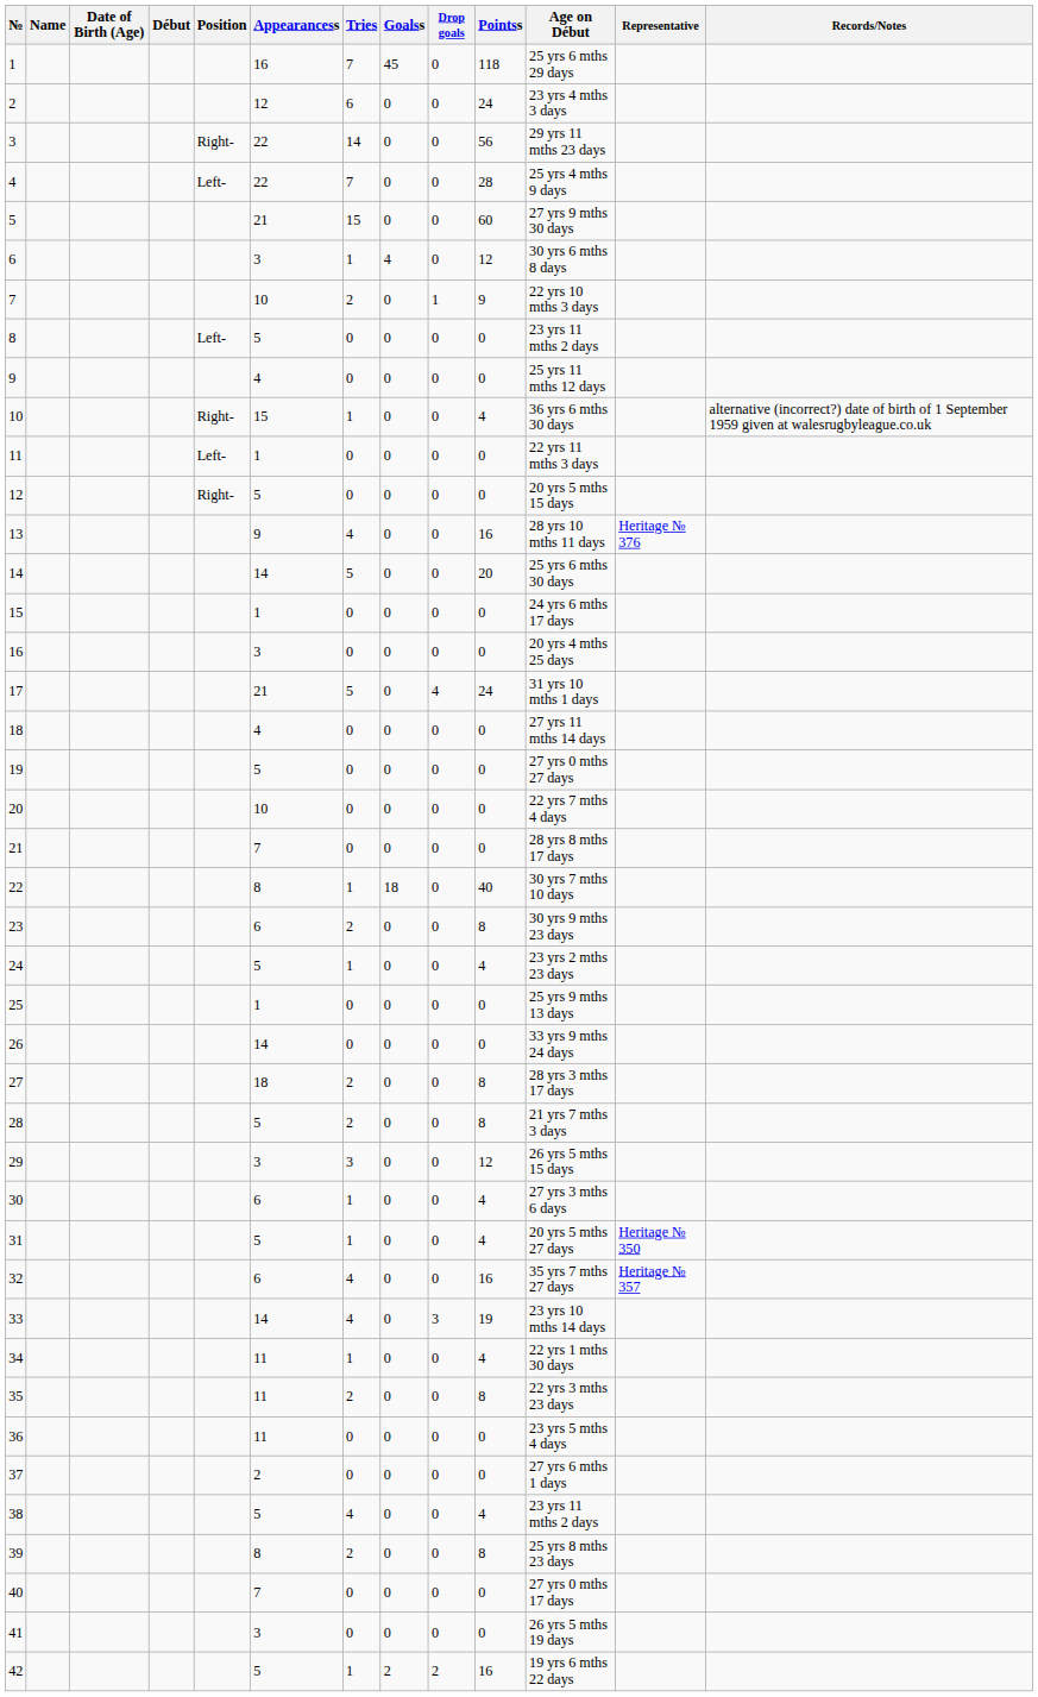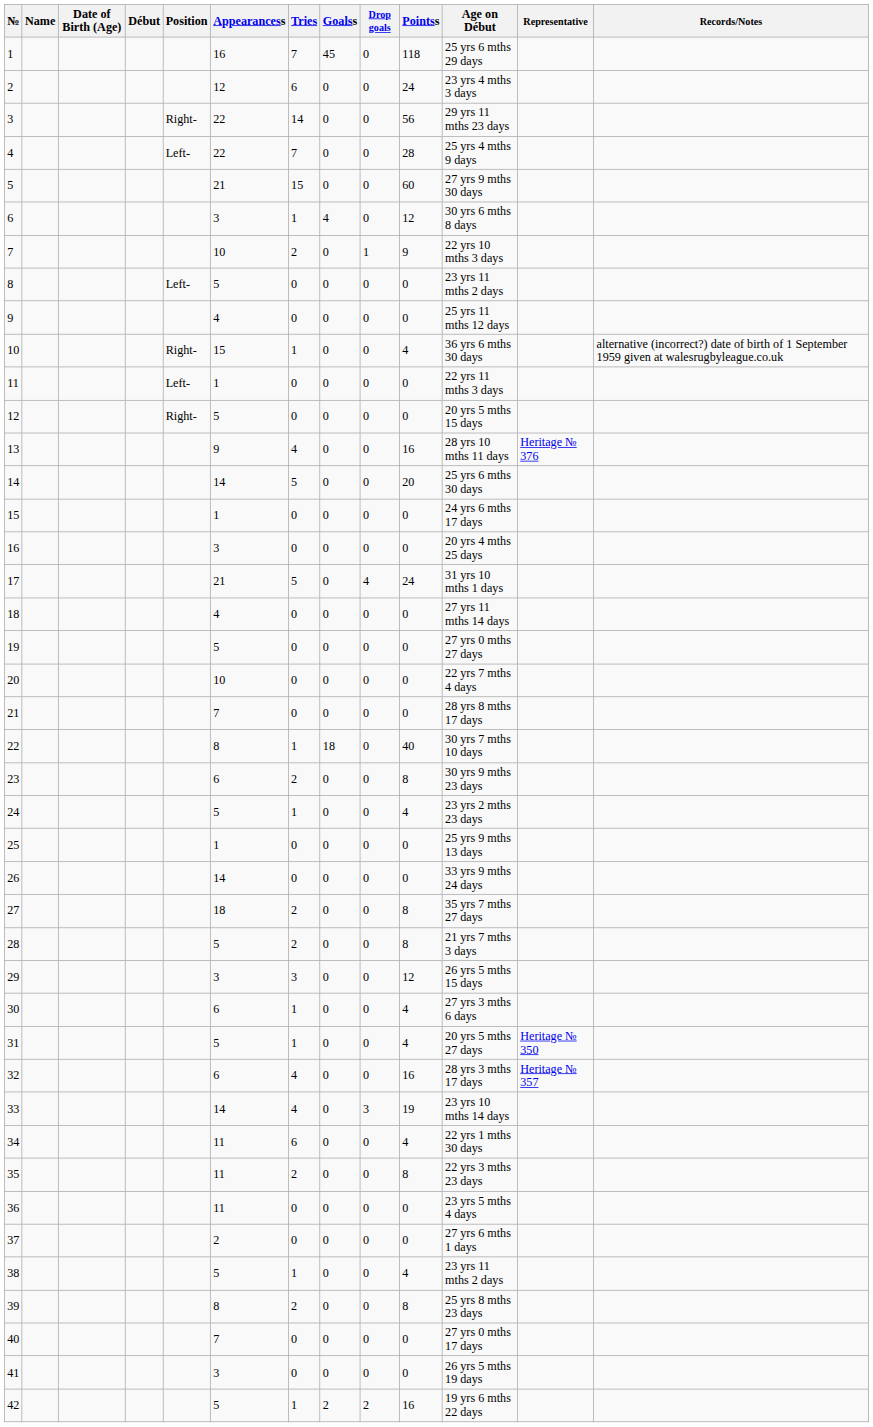 <table class="wikitable sortable" style="width:90%;">
 <tr>
 <th>№</th>
 <th>Name</th>
 <th>Date of Birth (Age)</th>
 <th>Début</th>
 <th>Position</th>
 <th><a href='#'>Appearances</a>s</th>
 <th><a href='#'>Tries</a></th>
 <th><a href='#'>Goals</a>s</th>
 <th><small><a href='#'>Drop goals</a></small></th>
 <th><a href='#'>Points</a>s</th>
 <th>Age on Début</th>
 <th><small>Representative</small></th>
 <th><small>Records/Notes</small></th>
 </tr>
 <tr>
 <td>1</td>
 <td></td>
 <td></td>
 <td></td>
 <td></td>
 <td>16</td>
 <td>7</td>
 <td>45</td>
 <td>0</td>
 <td>118</td>
 <td>25 yrs 6 mths 29 days</td>
 <td></td>
 <td> </td>
 </tr>
 <tr>
 <td>2</td>
 <td></td>
 <td></td>
 <td></td>
 <td></td>
 <td>12</td>
 <td>6</td>
 <td>0</td>
 <td>0</td>
 <td>24</td>
 <td>23 yrs 4 mths 3 days</td>
 <td></td>
 <td> </td>
 </tr>
 <tr>
 <td>3</td>
 <td></td>
 <td></td>
 <td></td>
 <td>Right-</td>
 <td>22</td>
 <td>14</td>
 <td>0</td>
 <td>0</td>
 <td>56</td>
 <td>29 yrs 11 mths 23 days</td>
 <td></td>
 <td></td>
 </tr>
 <tr>
 <td>4</td>
 <td></td>
 <td></td>
 <td></td>
 <td>Left-</td>
 <td>22</td>
 <td>7</td>
 <td>0</td>
 <td>0</td>
 <td>28</td>
 <td>25 yrs 4 mths 9 days</td>
 <td></td>
 <td></td>
 </tr>
 <tr>
 <td>5</td>
 <td></td>
 <td></td>
 <td></td>
 <td></td>
 <td>21</td>
 <td>15</td>
 <td>0</td>
 <td>0</td>
 <td>60</td>
 <td>27 yrs 9 mths 30 days</td>
 <td></td>
 <td> </td>
 </tr>
 <tr>
 <td>6</td>
 <td></td>
 <td></td>
 <td></td>
 <td></td>
 <td>3</td>
 <td>1</td>
 <td>4</td>
 <td>0</td>
 <td>12</td>
 <td>30 yrs 6 mths 8 days</td>
 <td></td>
 <td> </td>
 </tr>
 <tr>
 <td>7</td>
 <td></td>
 <td></td>
 <td></td>
 <td></td>
 <td>10</td>
 <td>2</td>
 <td>0</td>
 <td>1</td>
 <td>9</td>
 <td>22 yrs 10 mths 3 days</td>
 <td></td>
 <td> </td>
 </tr>
 <tr>
 <td>8</td>
 <td></td>
 <td></td>
 <td></td>
 <td>Left-</td>
 <td>5</td>
 <td>0</td>
 <td>0</td>
 <td>0</td>
 <td>0</td>
 <td>23 yrs 11 mths 2 days</td>
 <td></td>
 <td> </td>
 </tr>
 <tr>
 <td>9</td>
 <td></td>
 <td></td>
 <td></td>
 <td></td>
 <td>4</td>
 <td>0</td>
 <td>0</td>
 <td>0</td>
 <td>0</td>
 <td>25 yrs 11 mths 12 days</td>
 <td></td>
 <td> </td>
 </tr>
 <tr>
 <td>10</td>
 <td></td>
 <td></td>
 <td></td>
 <td>Right-</td>
 <td>15</td>
 <td>1</td>
 <td>0</td>
 <td>0</td>
 <td>4</td>
 <td>36 yrs 6 mths 30 days</td>
 <td></td>
 <td>alternative (incorrect?) date of birth of 1 September 1959 given at walesrugbyleague.co.uk</td>
 </tr>
 <tr>
 <td>11</td>
 <td></td>
 <td></td>
 <td></td>
 <td>Left-</td>
 <td>1</td>
 <td>0</td>
 <td>0</td>
 <td>0</td>
 <td>0</td>
 <td>22 yrs 11 mths 3 days</td>
 <td></td>
 <td> </td>
 </tr>
 <tr>
 <td>12</td>
 <td></td>
 <td></td>
 <td></td>
 <td>Right-</td>
 <td>5</td>
 <td>0</td>
 <td>0</td>
 <td>0</td>
 <td>0</td>
 <td>20 yrs 5 mths 15 days</td>
 <td></td>
 <td> </td>
 </tr>
 <tr>
 <td>13</td>
 <td></td>
 <td></td>
 <td></td>
 <td></td>
 <td>9</td>
 <td>4</td>
 <td>0</td>
 <td>0</td>
 <td>16</td>
 <td>28 yrs 10 mths 11 days</td>
 <td> <a href='#'>Heritage № 376</a></td>
 <td></td>
 </tr>
 <tr>
 <td>14</td>
 <td></td>
 <td></td>
 <td></td>
 <td></td>
 <td>14</td>
 <td>5</td>
 <td>0</td>
 <td>0</td>
 <td>20</td>
 <td>25 yrs 6 mths 30 days</td>
 <td></td>
 <td> </td>
 </tr>
 <tr>
 <td>15</td>
 <td></td>
 <td></td>
 <td></td>
 <td></td>
 <td>1</td>
 <td>0</td>
 <td>0</td>
 <td>0</td>
 <td>0</td>
 <td>24 yrs 6 mths 17 days</td>
 <td></td>
 <td> </td>
 </tr>
 <tr>
 <td>16</td>
 <td></td>
 <td></td>
 <td></td>
 <td></td>
 <td>3</td>
 <td>0</td>
 <td>0</td>
 <td>0</td>
 <td>0</td>
 <td>20 yrs 4 mths 25 days</td>
 <td></td>
 <td></td>
 </tr>
 <tr>
 <td>17</td>
 <td></td>
 <td></td>
 <td></td>
 <td></td>
 <td>21</td>
 <td>5</td>
 <td>0</td>
 <td>4</td>
 <td>24</td>
 <td>31 yrs 10 mths 1 days</td>
 <td></td>
 <td> </td>
 </tr>
 <tr>
 <td>18</td>
 <td></td>
 <td></td>
 <td></td>
 <td></td>
 <td>4</td>
 <td>0</td>
 <td>0</td>
 <td>0</td>
 <td>0</td>
 <td>27 yrs 11 mths 14 days</td>
 <td></td>
 <td> </td>
 </tr>
 <tr>
 <td>19</td>
 <td></td>
 <td></td>
 <td></td>
 <td></td>
 <td>5</td>
 <td>0</td>
 <td>0</td>
 <td>0</td>
 <td>0</td>
 <td>27 yrs 0 mths 27 days</td>
 <td></td>
 <td> </td>
 </tr>
 <tr>
 <td>20</td>
 <td></td>
 <td></td>
 <td></td>
 <td></td>
 <td>10</td>
 <td>0</td>
 <td>0</td>
 <td>0</td>
 <td>0</td>
 <td>22 yrs 7 mths 4 days</td>
 <td></td>
 <td> </td>
 </tr>
 <tr>
 <td>21</td>
 <td></td>
 <td></td>
 <td></td>
 <td></td>
 <td>7</td>
 <td>0</td>
 <td>0</td>
 <td>0</td>
 <td>0</td>
 <td>28 yrs 8 mths 17 days</td>
 <td></td>
 <td> </td>
 </tr>
 <tr>
 <td>22</td>
 <td></td>
 <td></td>
 <td></td>
 <td></td>
 <td>8</td>
 <td>1</td>
 <td>18</td>
 <td>0</td>
 <td>40</td>
 <td>30 yrs 7 mths 10 days</td>
 <td></td>
 <td> </td>
 </tr>
 <tr>
 <td>23</td>
 <td></td>
 <td></td>
 <td></td>
 <td></td>
 <td>6</td>
 <td>2</td>
 <td>0</td>
 <td>0</td>
 <td>8</td>
 <td>30 yrs 9 mths 23 days</td>
 <td></td>
 <td> </td>
 </tr>
 <tr>
 <td>24</td>
 <td></td>
 <td></td>
 <td></td>
 <td></td>
 <td>5</td>
 <td>1</td>
 <td>0</td>
 <td>0</td>
 <td>4</td>
 <td>23 yrs 2 mths 23 days</td>
 <td></td>
 <td> </td>
 </tr>
 <tr>
 <td>25</td>
 <td></td>
 <td></td>
 <td></td>
 <td></td>
 <td>1</td>
 <td>0</td>
 <td>0</td>
 <td>0</td>
 <td>0</td>
 <td>25 yrs 9 mths 13 days</td>
 <td></td>
 <td> </td>
 </tr>
 <tr>
 <td>26</td>
 <td></td>
 <td></td>
 <td></td>
 <td></td>
 <td>14</td>
 <td>0</td>
 <td>0</td>
 <td>0</td>
 <td>0</td>
 <td>33 yrs 9 mths 24 days</td>
 <td></td>
 <td></td>
 </tr>
 <tr>
 <td>27</td>
 <td></td>
 <td></td>
 <td></td>
 <td></td>
 <td>18</td>
 <td>2</td>
 <td>0</td>
 <td>0</td>
 <td>8</td>
-<td>28 yrs 3 mths 17 days</td>
+<td>35 yrs 7 mths 27 days</td>
 <td></td>
 <td></td>
 </tr>
 <tr>
 <td>28</td>
 <td></td>
 <td></td>
 <td></td>
 <td></td>
 <td>5</td>
 <td>2</td>
 <td>0</td>
 <td>0</td>
 <td>8</td>
 <td>21 yrs 7 mths 3 days</td>
 <td></td>
 <td> </td>
 </tr>
 <tr>
 <td>29</td>
 <td></td>
 <td></td>
 <td></td>
 <td></td>
 <td>3</td>
 <td>3</td>
 <td>0</td>
 <td>0</td>
 <td>12</td>
 <td>26 yrs 5 mths 15 days</td>
 <td></td>
 <td></td>
 </tr>
 <tr>
 <td>30</td>
 <td></td>
 <td></td>
 <td></td>
 <td></td>
 <td>6</td>
 <td>1</td>
 <td>0</td>
 <td>0</td>
 <td>4</td>
 <td>27 yrs 3 mths 6 days</td>
 <td></td>
 <td></td>
 </tr>
 <tr>
 <td>31</td>
 <td></td>
 <td></td>
 <td></td>
 <td></td>
 <td>5</td>
 <td>1</td>
 <td>0</td>
 <td>0</td>
 <td>4</td>
 <td>20 yrs 5 mths 27 days</td>
 <td> <a href='#'>Heritage № 350</a></td>
 <td></td>
 </tr>
 <tr>
 <td>32</td>
 <td></td>
 <td></td>
 <td></td>
 <td></td>
 <td>6</td>
 <td>4</td>
 <td>0</td>
 <td>0</td>
 <td>16</td>
-<td>35 yrs 7 mths 27 days</td>
+<td>28 yrs 3 mths 17 days</td>
 <td> <a href='#'>Heritage № 357</a></td>
 <td></td>
 </tr>
 <tr>
 <td>33</td>
 <td></td>
 <td></td>
 <td></td>
 <td></td>
 <td>14</td>
 <td>4</td>
 <td>0</td>
 <td>3</td>
 <td>19</td>
 <td>23 yrs 10 mths 14 days</td>
 <td></td>
 <td></td>
 </tr>
 <tr>
 <td>34</td>
 <td></td>
 <td></td>
 <td></td>
 <td></td>
 <td>11</td>
-<td>1</td>
+<td>6</td>
 <td>0</td>
 <td>0</td>
 <td>4</td>
 <td>22 yrs 1 mths 30 days</td>
 <td></td>
 <td> </td>
 </tr>
 <tr>
 <td>35</td>
 <td></td>
 <td></td>
 <td></td>
 <td></td>
 <td>11</td>
 <td>2</td>
 <td>0</td>
 <td>0</td>
 <td>8</td>
 <td>22 yrs 3 mths 23 days</td>
 <td></td>
 <td></td>
 </tr>
 <tr>
 <td>36</td>
 <td></td>
 <td></td>
 <td></td>
 <td></td>
 <td>11</td>
 <td>0</td>
 <td>0</td>
 <td>0</td>
 <td>0</td>
 <td>23 yrs 5 mths 4 days</td>
 <td></td>
 <td> </td>
 </tr>
 <tr>
 <td>37</td>
 <td></td>
 <td></td>
 <td></td>
 <td></td>
 <td>2</td>
 <td>0</td>
 <td>0</td>
 <td>0</td>
 <td>0</td>
 <td>27 yrs 6 mths 1 days</td>
 <td></td>
 <td> </td>
 </tr>
 <tr>
 <td>38</td>
 <td></td>
 <td></td>
 <td></td>
 <td></td>
 <td>5</td>
-<td>4</td>
+<td>1</td>
 <td>0</td>
 <td>0</td>
 <td>4</td>
 <td>23 yrs 11 mths 2 days</td>
 <td></td>
 <td></td>
 </tr>
 <tr>
 <td>39</td>
 <td></td>
 <td></td>
 <td></td>
 <td></td>
 <td>8</td>
 <td>2</td>
 <td>0</td>
 <td>0</td>
 <td>8</td>
 <td>25 yrs 8 mths 23 days</td>
 <td></td>
 <td> </td>
 </tr>
 <tr>
 <td>40</td>
 <td></td>
 <td></td>
 <td></td>
 <td></td>
 <td>7</td>
 <td>0</td>
 <td>0</td>
 <td>0</td>
 <td>0</td>
 <td>27 yrs 0 mths 17 days</td>
 <td></td>
 <td> </td>
 </tr>
 <tr>
 <td>41</td>
 <td></td>
 <td></td>
 <td></td>
 <td></td>
 <td>3</td>
 <td>0</td>
 <td>0</td>
 <td>0</td>
 <td>0</td>
 <td>26 yrs 5 mths 19 days</td>
 <td></td>
 <td> </td>
 </tr>
 <tr>
 <td>42</td>
 <td></td>
 <td></td>
 <td></td>
 <td></td>
 <td>5</td>
 <td>1</td>
 <td>2</td>
 <td>2</td>
 <td>16</td>
 <td>19 yrs 6 mths 22 days</td>
 <td></td>
 <td> </td>
 </tr>
 </table>
